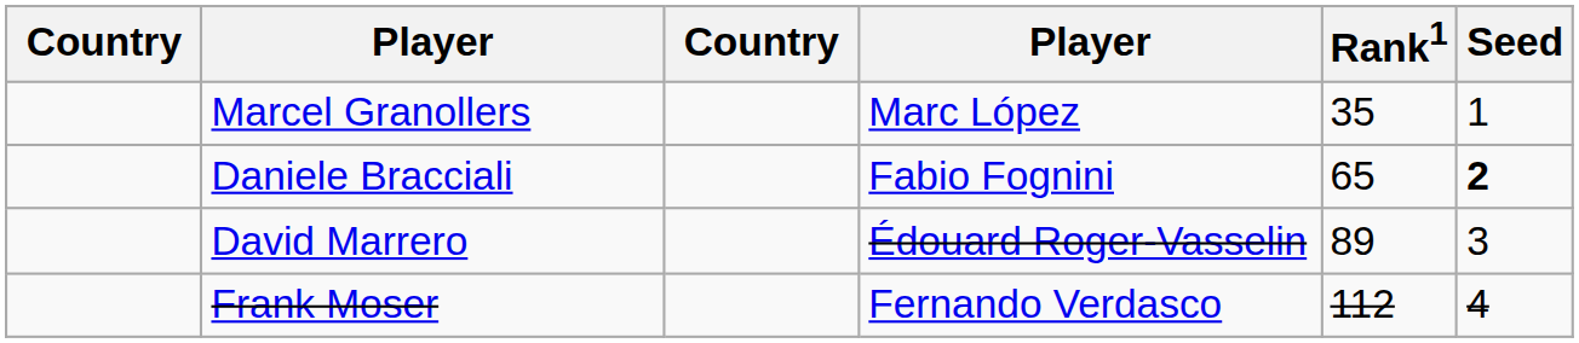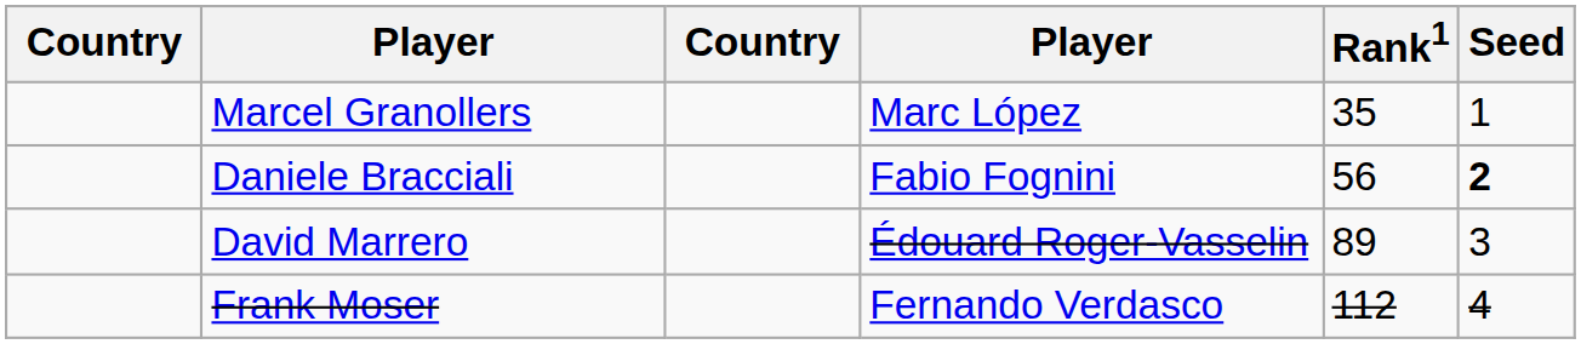 <table class="sortable wikitable">
 <tr>
 <th width="70">Country</th>
 <th width="175">Player</th>
 <th width="70">Country</th>
 <th width="175">Player</th>
 <th>Rank<sup>1</sup></th>
 <th>Seed</th>
 </tr>
 <tr>
 <td></td>
 <td><a href='#'>Marcel Granollers</a></td>
 <td></td>
 <td><a href='#'>Marc López</a></td>
 <td>35</td>
 <td>1</td>
 </tr>
 <tr>
 <td></td>
 <td><a href='#'>Daniele Bracciali</a></td>
 <td></td>
 <td><a href='#'>Fabio Fognini</a></td>
-<td>65</td>
+<td>56</td>
 <td><strong>2</strong></td>
 </tr>
 <tr>
 <td></td>
 <td><a href='#'>David Marrero</a></td>
 <td></td>
 <td><s><a href='#'>Édouard Roger-Vasselin</a></s></td>
 <td>89</td>
 <td>3</td>
 </tr>
 <tr>
 <td><s></s></td>
 <td><s><a href='#'>Frank Moser</a></s></td>
 <td><s></s></td>
 <td><a href='#'>Fernando Verdasco</a></td>
 <td><s>112</s></td>
 <td><s>4</s></td>
 </tr>
 </table>
